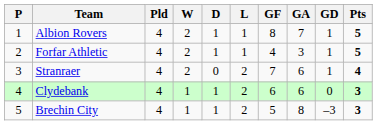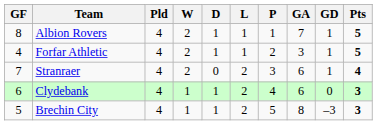 <table class="wikitable" style="text-align: center;">
 <tr>
-<th width=30>P</th>
+<th width=30>GF</th>
 <th width=140>Team</th>
 <th width=30>Pld</th>
 <th width=30>W</th>
 <th width=30>D</th>
 <th width=30>L</th>
-<th width=30>GF</th>
+<th width=30>P</th>
 <th width=30>GA</th>
 <th width=30>GD</th>
 <th width=30>Pts</th>
 </tr>
 <tr>
-<td>1</td>
+<td>8</td>
 <td align=left><a href='#'>Albion Rovers</a></td>
 <td>4</td>
 <td>2</td>
 <td>1</td>
 <td>1</td>
-<td>8</td>
+<td>1</td>
 <td>7</td>
 <td>1</td>
 <td><strong>5</strong></td>
 </tr>
 <tr>
-<td>2</td>
+<td>4</td>
 <td align=left><a href='#'>Forfar Athletic</a></td>
 <td>4</td>
 <td>2</td>
 <td>1</td>
 <td>1</td>
-<td>4</td>
+<td>2</td>
 <td>3</td>
 <td>1</td>
 <td><strong>5</strong></td>
 </tr>
 <tr>
-<td>3</td>
+<td>7</td>
 <td align=left><a href='#'>Stranraer</a></td>
 <td>4</td>
 <td>2</td>
 <td>0</td>
 <td>2</td>
-<td>7</td>
+<td>3</td>
 <td>6</td>
 <td>1</td>
 <td><strong>4</strong></td>
 </tr>
 <tr style="background:#ccffcc;">
-<td>4</td>
+<td>6</td>
 <td align=left><a href='#'>Clydebank</a></td>
 <td>4</td>
 <td>1</td>
 <td>1</td>
 <td>2</td>
-<td>6</td>
+<td>4</td>
 <td>6</td>
 <td>0</td>
 <td><strong>3</strong></td>
 </tr>
 <tr>
 <td>5</td>
 <td align=left><a href='#'>Brechin City</a></td>
 <td>4</td>
 <td>1</td>
 <td>1</td>
 <td>2</td>
 <td>5</td>
 <td>8</td>
 <td>–3</td>
 <td><strong>3</strong></td>
 </tr>
 </table>
